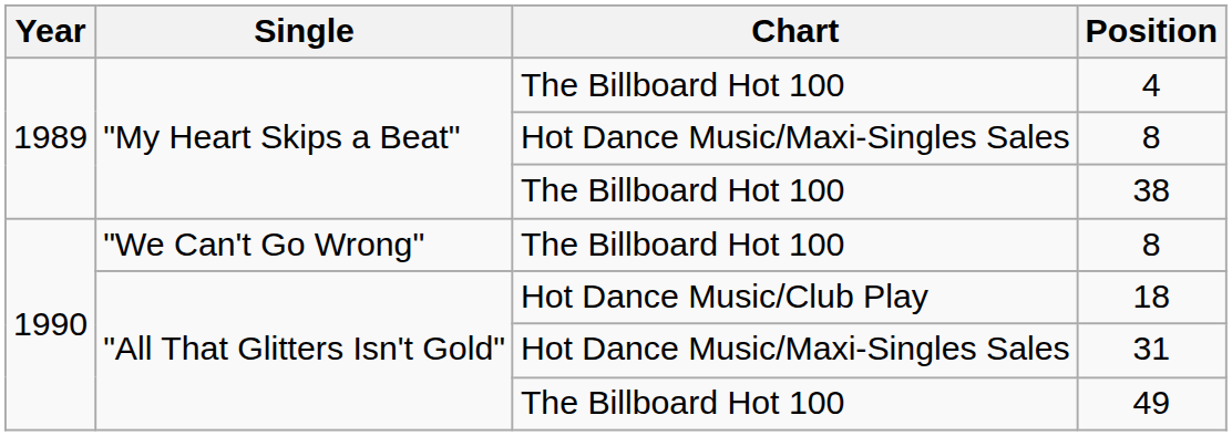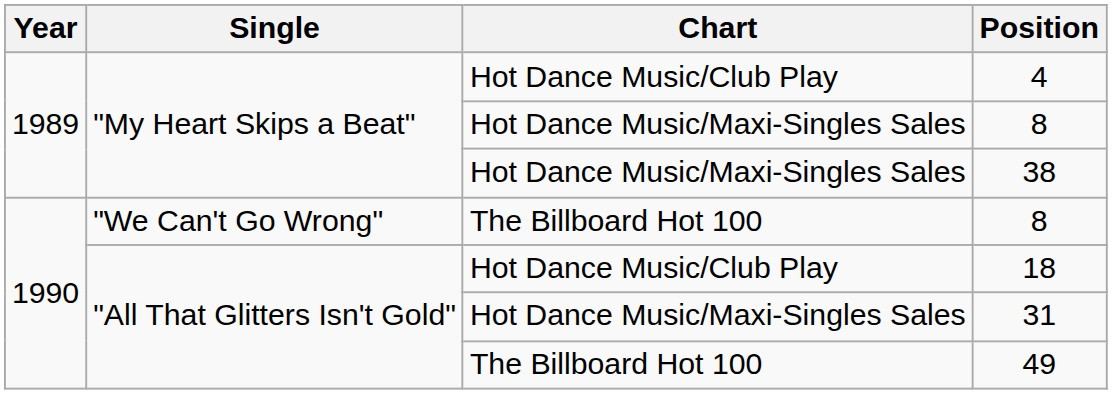 <table class="wikitable">
 <tr>
 <th>Year</th>
 <th>Single</th>
 <th>Chart</th>
 <th>Position</th>
 </tr>
 <tr>
 <td rowspan="3">1989</td>
 <td rowspan="3">"My Heart Skips a Beat"</td>
-<td>The Billboard Hot 100</td>
+<td>Hot Dance Music/Club Play</td>
 <td align="center">4</td>
 </tr>
 <tr>
 <td>Hot Dance Music/Maxi-Singles Sales</td>
 <td align="center">8</td>
 </tr>
 <tr>
-<td>The Billboard Hot 100</td>
+<td>Hot Dance Music/Maxi-Singles Sales</td>
 <td align="center">38</td>
 </tr>
 <tr>
 <td rowspan="4">1990</td>
 <td>"We Can't Go Wrong"</td>
 <td>The Billboard Hot 100</td>
 <td align="center">8</td>
 </tr>
 <tr>
 <td rowspan="3">"All That Glitters Isn't Gold"</td>
 <td>Hot Dance Music/Club Play</td>
 <td align="center">18</td>
 </tr>
 <tr>
 <td>Hot Dance Music/Maxi-Singles Sales</td>
 <td align="center">31</td>
 </tr>
 <tr>
 <td>The Billboard Hot 100</td>
 <td align="center">49</td>
 </tr>
 </table>
